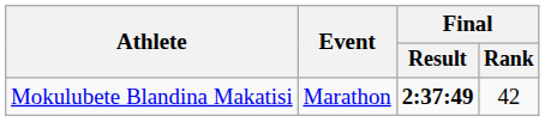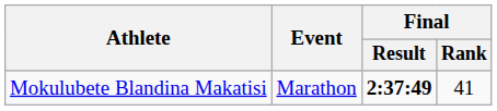 <table class="wikitable" style="font-size:90%">
 <tr>
 <th rowspan="2">Athlete</th>
 <th rowspan="2">Event</th>
 <th colspan="2">Final</th>
 </tr>
 <tr style="font-size:95%">
 <th>Result</th>
 <th>Rank</th>
 </tr>
 <tr align=center>
 <td align=left><a href='#'>Mokulubete Blandina Makatisi</a></td>
 <td align=left><a href='#'>Marathon</a></td>
 <td><strong>2:37:49 </strong></td>
-<td>42</td>
+<td>41</td>
 </tr>
 </table>
